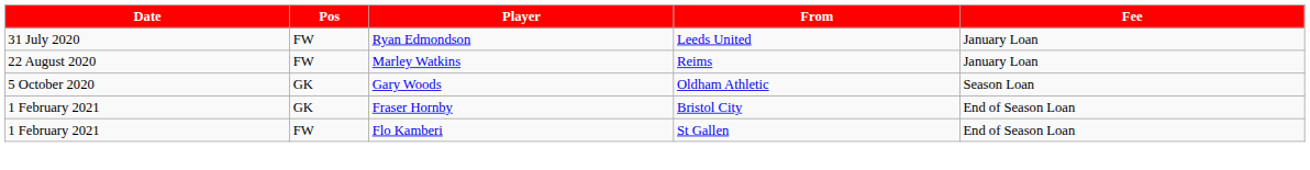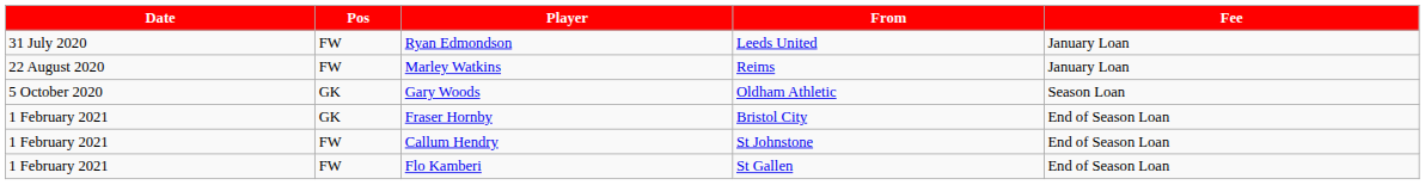 <table class="wikitable" style="text-align:center; font-size:95%;width:90%; text-align:left">
 <tr>
 <th style="background:#FF0000; color:#FFFFFF;" scope="col"><strong>Date</strong></th>
 <th style="background:#FF0000; color:#FFFFFF;" scope="col"><strong>Pos</strong></th>
 <th style="background:#FF0000; color:#FFFFFF;" scope="col"><strong>Player</strong></th>
 <th style="background:#FF0000; color:#FFFFFF;" scope="col"><strong>From</strong></th>
 <th style="background:#FF0000; color:#FFFFFF;" scope="col"><strong>Fee</strong></th>
 </tr>
 <tr>
 <td>31 July 2020</td>
 <td>FW</td>
 <td> <a href='#'>Ryan Edmondson</a></td>
 <td> <a href='#'>Leeds United</a></td>
 <td>January Loan</td>
 </tr>
 <tr>
 <td>22 August 2020</td>
 <td>FW</td>
 <td> <a href='#'>Marley Watkins</a></td>
 <td> <a href='#'>Reims</a></td>
 <td>January Loan</td>
 </tr>
 <tr>
 <td>5 October 2020</td>
 <td>GK</td>
 <td> <a href='#'>Gary Woods</a></td>
 <td> <a href='#'>Oldham Athletic</a></td>
 <td>Season Loan</td>
 </tr>
 <tr>
 <td>1 February 2021</td>
 <td>GK</td>
 <td> <a href='#'>Fraser Hornby</a></td>
 <td> <a href='#'>Bristol City</a></td>
 <td>End of Season Loan</td>
 </tr>
 <tr>
 <td>1 February 2021</td>
 <td>FW</td>
+<td> <a href='#'>Callum Hendry</a></td>
+<td> <a href='#'>St Johnstone</a></td>
+<td>End of Season Loan</td>
+</tr>
+<tr>
+<td>1 February 2021</td>
+<td>FW</td>
 <td> <a href='#'>Flo Kamberi</a></td>
 <td> <a href='#'>St Gallen</a></td>
 <td>End of Season Loan</td>
 </tr>
 </table>
